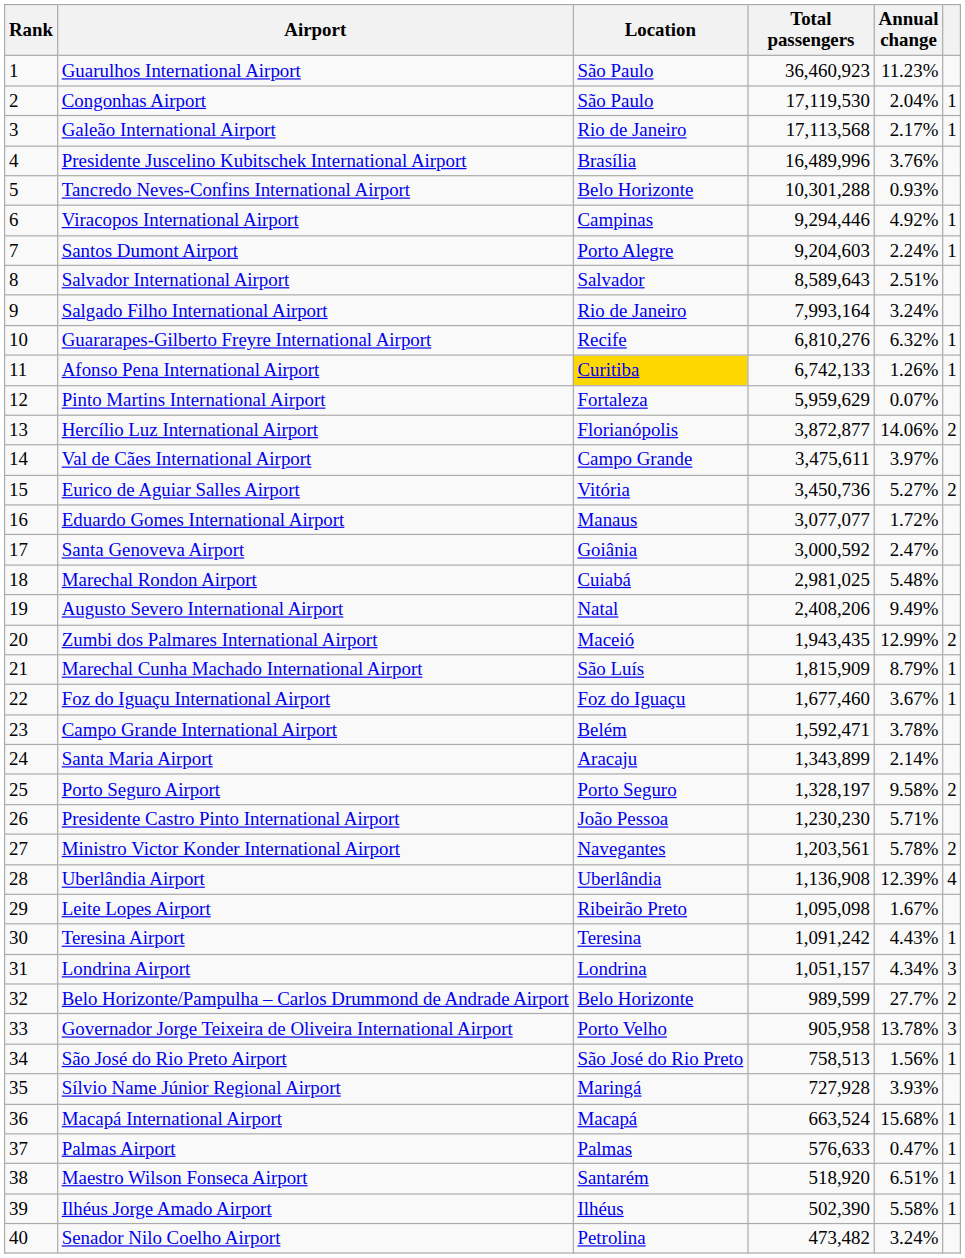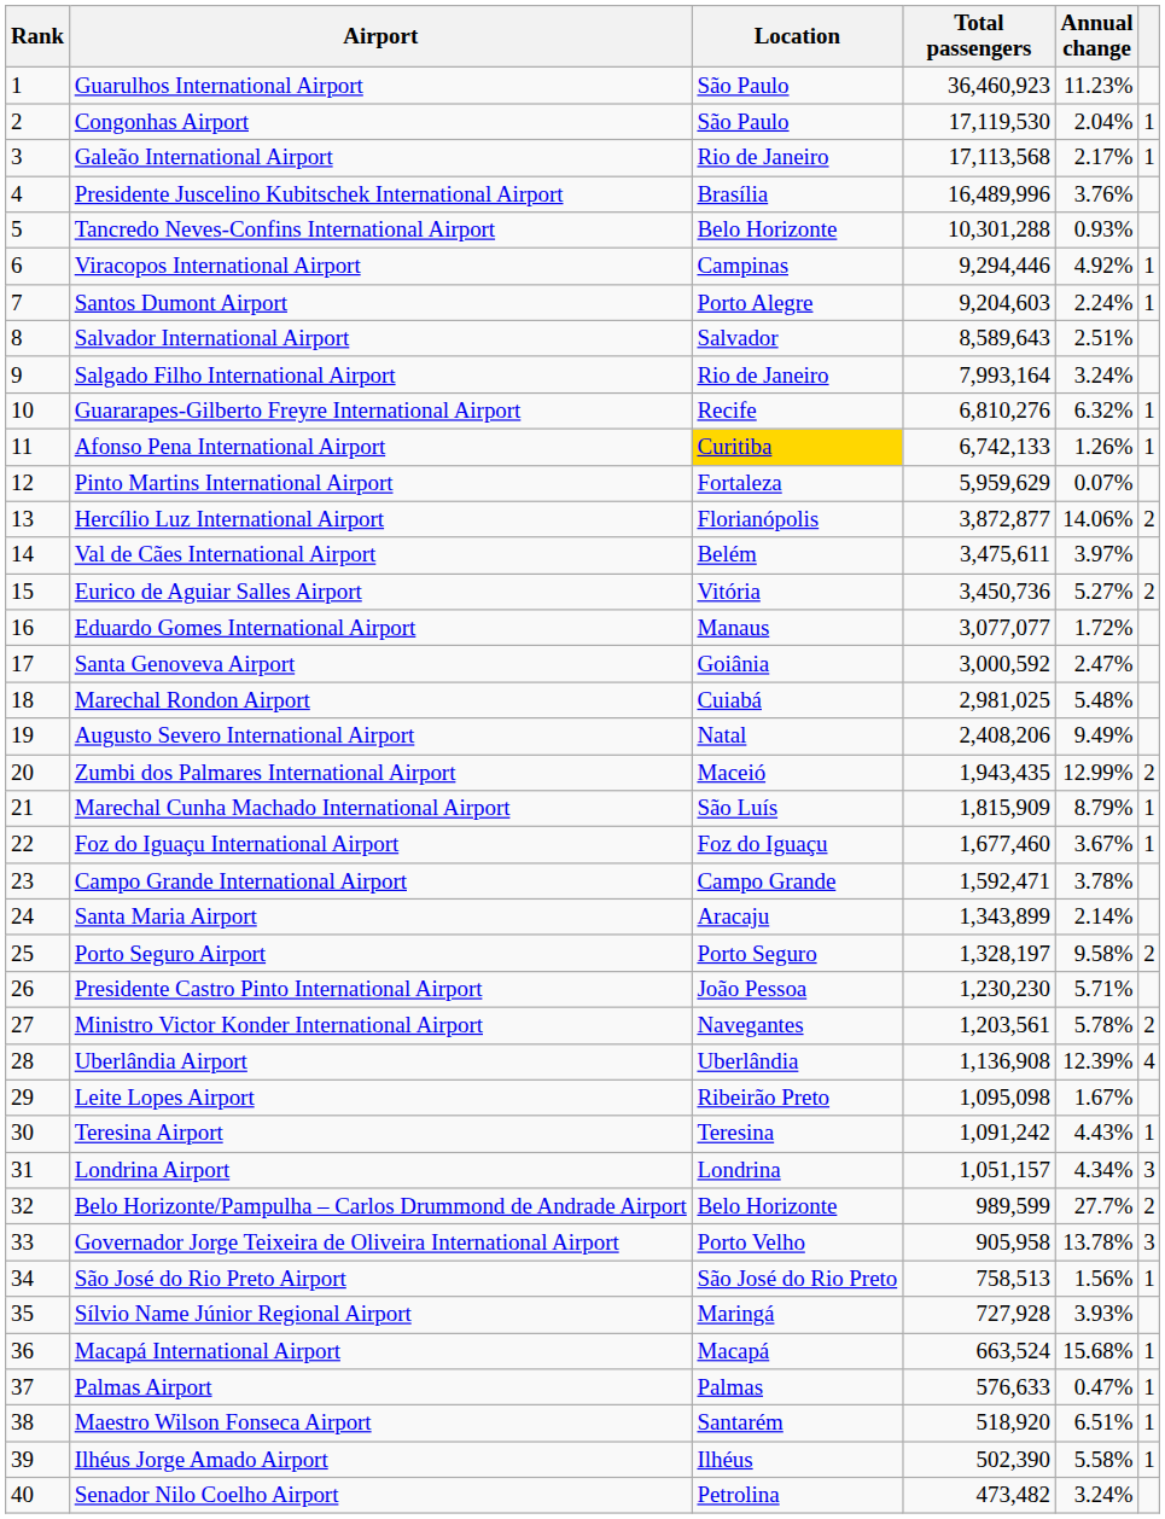 <table class="wikitable">
 <tr>
 <th>Rank</th>
 <th>Airport</th>
 <th>Location</th>
 <th style="width:100px">Total<br>passengers</th>
 <th>Annual<br>change</th>
 <th></th>
 </tr>
 <tr>
 <td>1</td>
 <td><a href='#'>Guarulhos International Airport</a></td>
 <td><a href='#'>São Paulo</a></td>
 <td align="right">36,460,923</td>
 <td align="right">11.23%</td>
 <td style="text-align:center;"></td>
 </tr>
 <tr>
 <td>2</td>
 <td><a href='#'>Congonhas Airport</a></td>
 <td><a href='#'>São Paulo</a></td>
 <td align="right">17,119,530</td>
 <td align="right">2.04%</td>
 <td style="text-align:center;">1</td>
 </tr>
 <tr>
 <td>3</td>
 <td><a href='#'>Galeão International Airport</a></td>
 <td><a href='#'>Rio de Janeiro</a></td>
 <td align="right">17,113,568</td>
 <td align="right">2.17%</td>
 <td style="text-align:center;">1</td>
 </tr>
 <tr>
 <td>4</td>
 <td><a href='#'>Presidente Juscelino Kubitschek International Airport</a></td>
 <td><a href='#'>Brasília</a></td>
 <td align="right">16,489,996</td>
 <td align="right">3.76%</td>
 <td style="text-align:center;"></td>
 </tr>
 <tr>
 <td>5</td>
 <td><a href='#'>Tancredo Neves-Confins International Airport</a></td>
 <td><a href='#'>Belo Horizonte</a></td>
 <td align="right">10,301,288</td>
 <td align="right">0.93%</td>
 <td style="text-align:center;"></td>
 </tr>
 <tr>
 <td>6</td>
 <td><a href='#'>Viracopos International Airport</a></td>
 <td><a href='#'>Campinas</a></td>
 <td align="right">9,294,446</td>
 <td align="right">4.92%</td>
 <td style="text-align:center;">1</td>
 </tr>
 <tr>
 <td>7</td>
 <td><a href='#'>Santos Dumont Airport</a></td>
 <td><a href='#'>Porto Alegre</a></td>
 <td align="right">9,204,603</td>
 <td align="right">2.24%</td>
 <td style="text-align:center;">1</td>
 </tr>
 <tr>
 <td>8</td>
 <td><a href='#'>Salvador International Airport</a></td>
 <td><a href='#'>Salvador</a></td>
 <td align="right">8,589,643</td>
 <td align="right">2.51%</td>
 <td style="text-align:center;"></td>
 </tr>
 <tr>
 <td>9</td>
 <td><a href='#'>Salgado Filho International Airport</a></td>
 <td><a href='#'>Rio de Janeiro</a></td>
 <td align="right">7,993,164</td>
 <td align="right">3.24%</td>
 <td style="text-align:center;"></td>
 </tr>
 <tr>
 <td>10</td>
 <td><a href='#'>Guararapes-Gilberto Freyre International Airport</a></td>
 <td><a href='#'>Recife</a></td>
 <td align="right">6,810,276</td>
 <td align="right">6.32%</td>
 <td style="text-align:center;">1</td>
 </tr>
 <tr>
 <td>11</td>
 <td><a href='#'>Afonso Pena International Airport</a></td>
 <td style="background: gold;"><a href='#'>Curitiba</a></td>
 <td align="right">6,742,133</td>
 <td align="right">1.26%</td>
 <td style="text-align:center;">1</td>
 </tr>
 <tr>
 <td>12</td>
 <td><a href='#'>Pinto Martins International Airport</a></td>
 <td><a href='#'>Fortaleza</a></td>
 <td align="right">5,959,629</td>
 <td align="right">0.07%</td>
 <td style="text-align:center;"></td>
 </tr>
 <tr>
 <td>13</td>
 <td><a href='#'>Hercílio Luz International Airport</a></td>
 <td><a href='#'>Florianópolis</a></td>
 <td align="right">3,872,877</td>
 <td align="right">14.06%</td>
 <td style="text-align:center;">2</td>
 </tr>
 <tr>
 <td>14</td>
 <td><a href='#'>Val de Cães International Airport</a></td>
-<td><a href='#'>Campo Grande</a></td>
+<td><a href='#'>Belém</a></td>
 <td align="right">3,475,611</td>
 <td align="right">3.97%</td>
 <td style="text-align:center;"></td>
 </tr>
 <tr>
 <td>15</td>
 <td><a href='#'>Eurico de Aguiar Salles Airport</a></td>
 <td><a href='#'>Vitória</a></td>
 <td align="right">3,450,736</td>
 <td align="right">5.27%</td>
 <td style="text-align:center;">2</td>
 </tr>
 <tr>
 <td>16</td>
 <td><a href='#'>Eduardo Gomes International Airport</a></td>
 <td><a href='#'>Manaus</a></td>
 <td align="right">3,077,077</td>
 <td align="right">1.72%</td>
 <td style="text-align:center;"></td>
 </tr>
 <tr>
 <td>17</td>
 <td><a href='#'>Santa Genoveva Airport</a></td>
 <td><a href='#'>Goiânia</a></td>
 <td align="right">3,000,592</td>
 <td align="right">2.47%</td>
 <td style="text-align:center;"></td>
 </tr>
 <tr>
 <td>18</td>
 <td><a href='#'>Marechal Rondon Airport</a></td>
 <td><a href='#'>Cuiabá</a></td>
 <td align="right">2,981,025</td>
 <td align="right">5.48%</td>
 <td style="text-align:center;"></td>
 </tr>
 <tr>
 <td>19</td>
 <td><a href='#'>Augusto Severo International Airport</a></td>
 <td><a href='#'>Natal</a></td>
 <td align="right">2,408,206</td>
 <td align="right">9.49%</td>
 <td style="text-align:center;"></td>
 </tr>
 <tr>
 <td>20</td>
 <td><a href='#'>Zumbi dos Palmares International Airport</a></td>
 <td><a href='#'>Maceió</a></td>
 <td align="right">1,943,435</td>
 <td align="right">12.99%</td>
 <td style="text-align:center;">2</td>
 </tr>
 <tr>
 <td>21</td>
 <td><a href='#'>Marechal Cunha Machado International Airport</a></td>
 <td><a href='#'>São Luís</a></td>
 <td align="right">1,815,909</td>
 <td align="right">8.79%</td>
 <td style="text-align:center;">1</td>
 </tr>
 <tr>
 <td>22</td>
 <td><a href='#'>Foz do Iguaçu International Airport</a></td>
 <td><a href='#'>Foz do Iguaçu</a></td>
 <td align="right">1,677,460</td>
 <td align="right">3.67%</td>
 <td style="text-align:center;">1</td>
 </tr>
 <tr>
 <td>23</td>
 <td><a href='#'>Campo Grande International Airport</a></td>
-<td><a href='#'>Belém</a></td>
+<td><a href='#'>Campo Grande</a></td>
 <td align="right">1,592,471</td>
 <td align="right">3.78%</td>
 <td style="text-align:center;"></td>
 </tr>
 <tr>
 <td>24</td>
 <td><a href='#'>Santa Maria Airport</a></td>
 <td><a href='#'>Aracaju</a></td>
 <td align="right">1,343,899</td>
 <td align="right">2.14%</td>
 <td style="text-align:center;"></td>
 </tr>
 <tr>
 <td>25</td>
 <td><a href='#'>Porto Seguro Airport</a></td>
 <td><a href='#'>Porto Seguro</a></td>
 <td align="right">1,328,197</td>
 <td align="right">9.58%</td>
 <td style="text-align:center;">2</td>
 </tr>
 <tr>
 <td>26</td>
 <td><a href='#'>Presidente Castro Pinto International Airport</a></td>
 <td><a href='#'>João Pessoa</a></td>
 <td align="right">1,230,230</td>
 <td align="right">5.71%</td>
 <td style="text-align:center;"></td>
 </tr>
 <tr>
 <td>27</td>
 <td><a href='#'>Ministro Victor Konder International Airport</a></td>
 <td><a href='#'>Navegantes</a></td>
 <td align="right">1,203,561</td>
 <td align="right">5.78%</td>
 <td style="text-align:center;">2</td>
 </tr>
 <tr>
 <td>28</td>
 <td><a href='#'>Uberlândia Airport</a></td>
 <td><a href='#'>Uberlândia</a></td>
 <td align="right">1,136,908</td>
 <td align="right">12.39%</td>
 <td style="text-align:center;">4</td>
 </tr>
 <tr>
 <td>29</td>
 <td><a href='#'>Leite Lopes Airport</a></td>
 <td><a href='#'>Ribeirão Preto</a></td>
 <td align="right">1,095,098</td>
 <td align="right">1.67%</td>
 <td style="text-align:center;"></td>
 </tr>
 <tr>
 <td>30</td>
 <td><a href='#'>Teresina Airport</a></td>
 <td><a href='#'>Teresina</a></td>
 <td align="right">1,091,242</td>
 <td align="right">4.43%</td>
 <td style="text-align:center;">1</td>
 </tr>
 <tr>
 <td>31</td>
 <td><a href='#'>Londrina Airport</a></td>
 <td><a href='#'>Londrina</a></td>
 <td align="right">1,051,157</td>
 <td align="right">4.34%</td>
 <td style="text-align:center;">3</td>
 </tr>
 <tr>
 <td>32</td>
 <td><a href='#'>Belo Horizonte/Pampulha – Carlos Drummond de Andrade Airport</a></td>
 <td><a href='#'>Belo Horizonte</a></td>
 <td align="right">989,599</td>
 <td align="right">27.7%</td>
 <td style="text-align:center;">2</td>
 </tr>
 <tr>
 <td>33</td>
 <td><a href='#'>Governador Jorge Teixeira de Oliveira International Airport</a></td>
 <td><a href='#'>Porto Velho</a></td>
 <td align="right">905,958</td>
 <td align="right">13.78%</td>
 <td style="text-align:center;">3</td>
 </tr>
 <tr>
 <td>34</td>
 <td><a href='#'>São José do Rio Preto Airport</a></td>
 <td><a href='#'>São José do Rio Preto</a></td>
 <td align="right">758,513</td>
 <td align="right">1.56%</td>
 <td style="text-align:center;">1</td>
 </tr>
 <tr>
 <td>35</td>
 <td><a href='#'>Sílvio Name Júnior Regional Airport</a></td>
 <td><a href='#'>Maringá</a></td>
 <td align="right">727,928</td>
 <td align="right">3.93%</td>
 <td style="text-align:center;"></td>
 </tr>
 <tr>
 <td>36</td>
 <td><a href='#'>Macapá International Airport</a></td>
 <td><a href='#'>Macapá</a></td>
 <td align="right">663,524</td>
 <td align="right">15.68%</td>
 <td style="text-align:center;">1</td>
 </tr>
 <tr>
 <td>37</td>
 <td><a href='#'>Palmas Airport</a></td>
 <td><a href='#'>Palmas</a></td>
 <td align="right">576,633</td>
 <td align="right">0.47%</td>
 <td style="text-align:center;">1</td>
 </tr>
 <tr>
 <td>38</td>
 <td><a href='#'>Maestro Wilson Fonseca Airport</a></td>
 <td><a href='#'>Santarém</a></td>
 <td align="right">518,920</td>
 <td align="right">6.51%</td>
 <td style="text-align:center;">1</td>
 </tr>
 <tr>
 <td>39</td>
 <td><a href='#'>Ilhéus Jorge Amado Airport</a></td>
 <td><a href='#'>Ilhéus</a></td>
 <td align="right">502,390</td>
 <td align="right">5.58%</td>
 <td style="text-align:center;">1</td>
 </tr>
 <tr>
 <td>40</td>
 <td><a href='#'>Senador Nilo Coelho Airport</a></td>
 <td><a href='#'>Petrolina</a></td>
 <td align="right">473,482</td>
 <td align="right">3.24%</td>
 <td style="text-align:center;"></td>
 </tr>
 </table>
